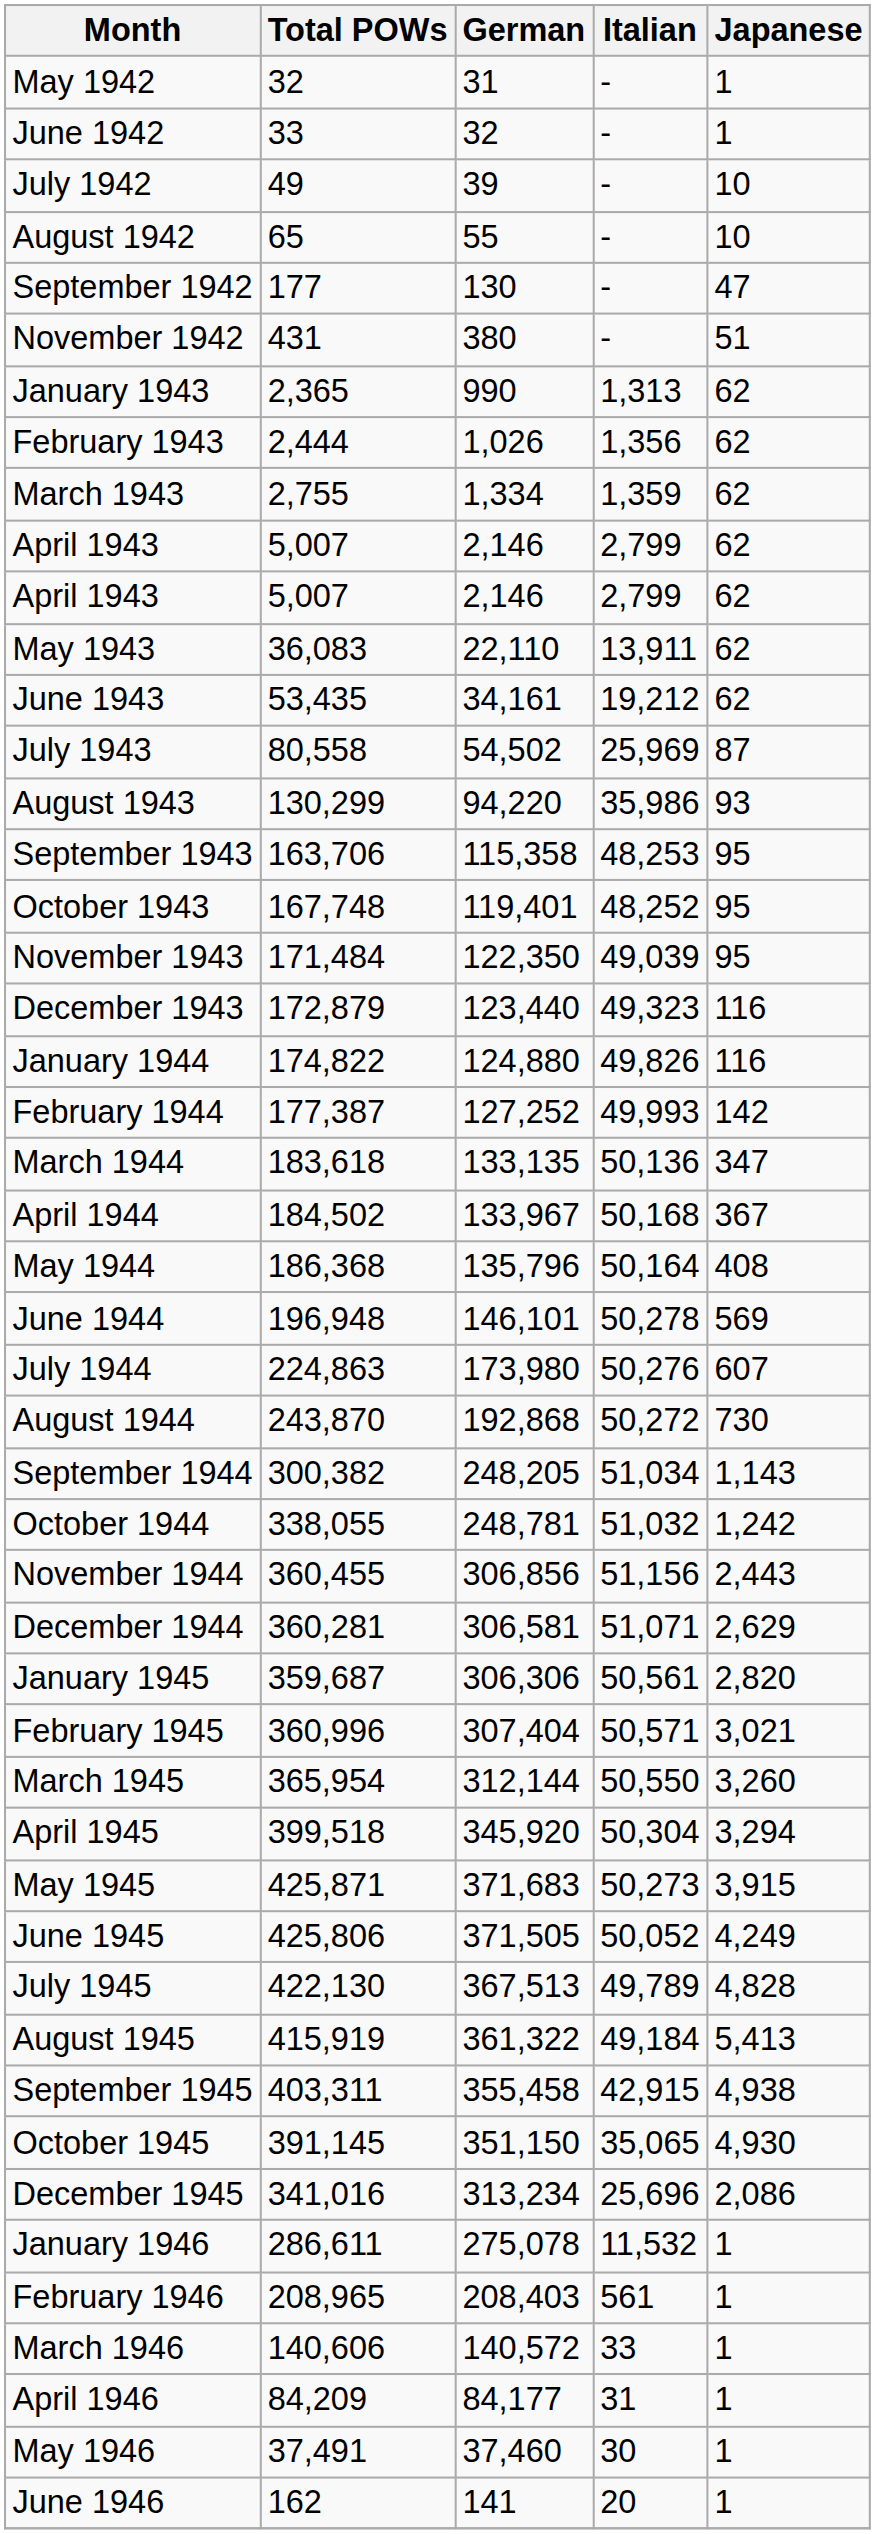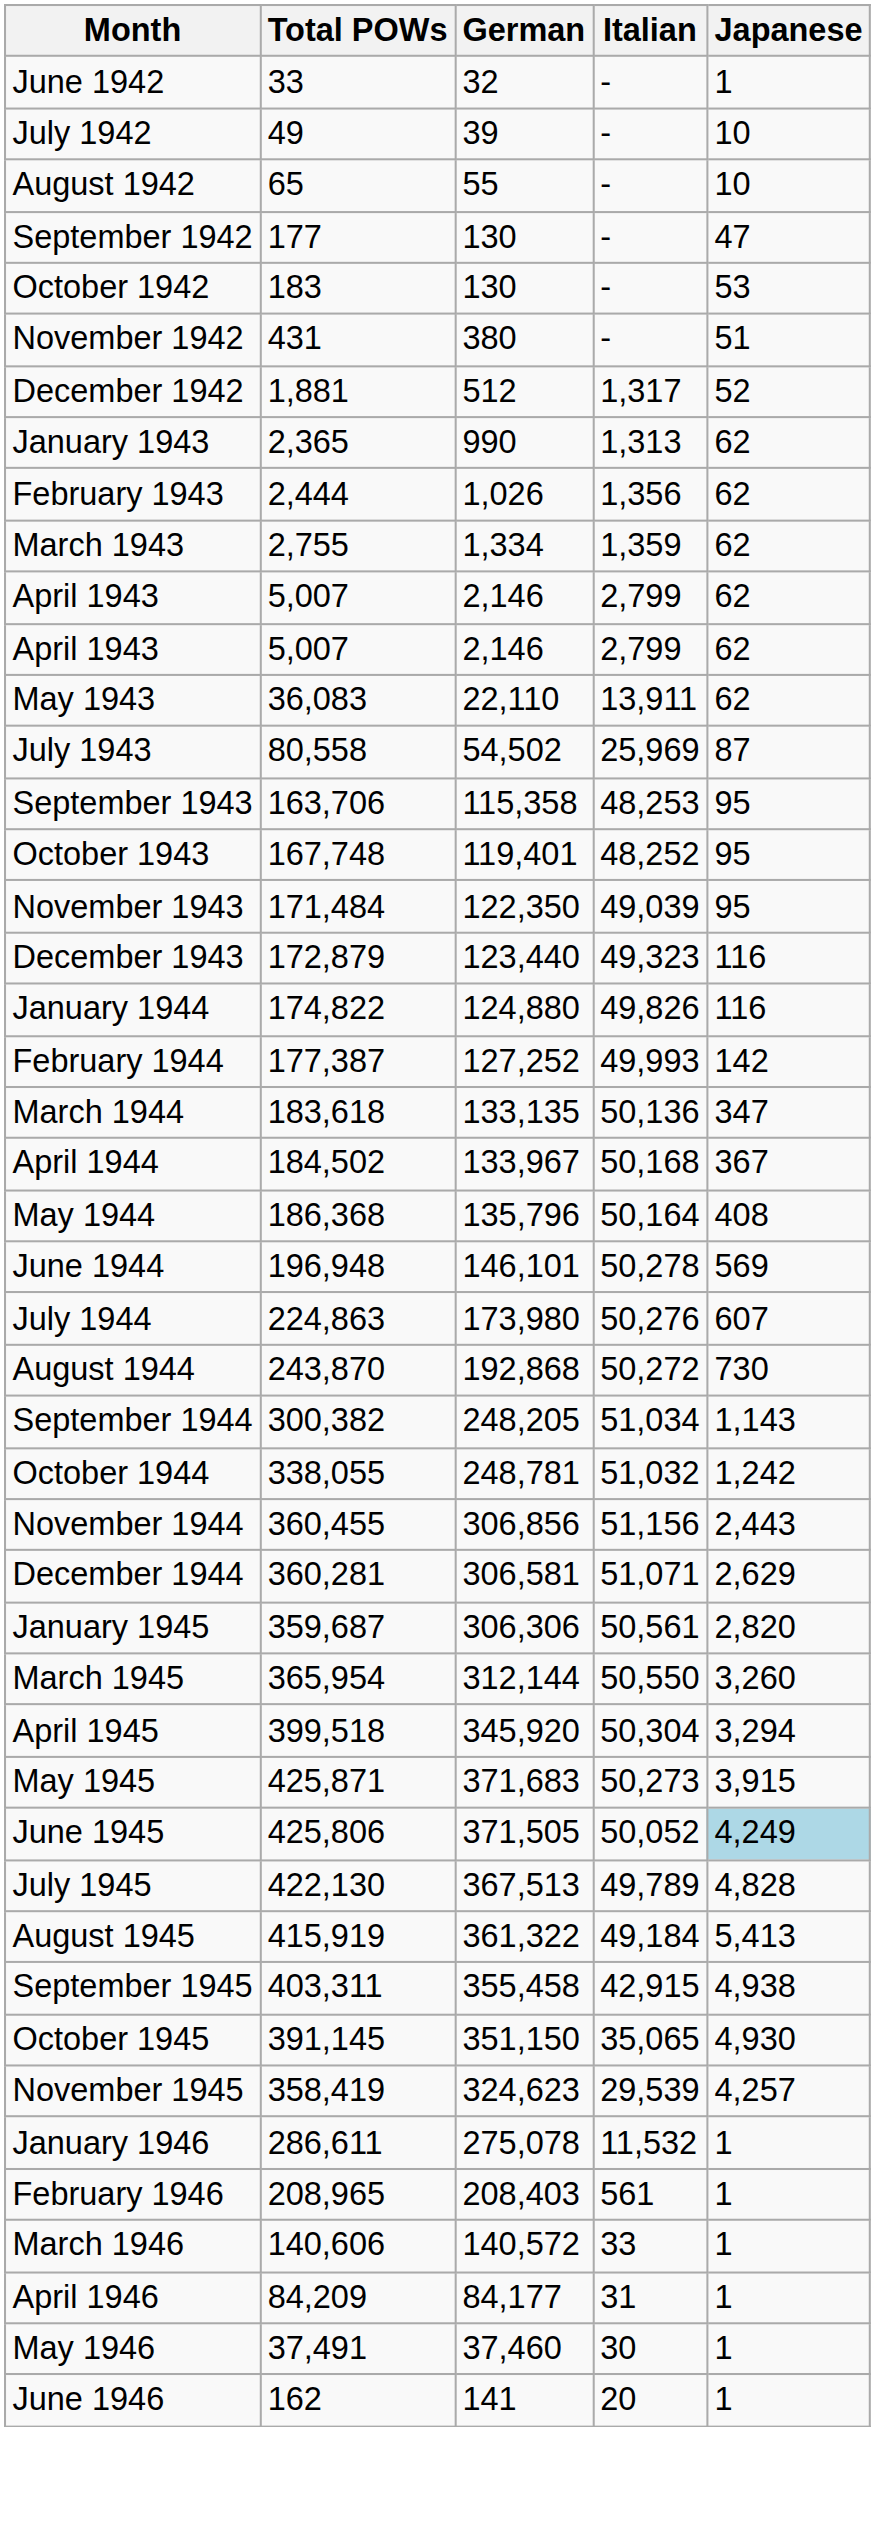 <table class="wikitable">
 <tr>
 <th>Month</th>
 <th>Total POWs</th>
 <th>German</th>
 <th>Italian</th>
 <th>Japanese</th>
-</tr>
-<tr>
-<td>May 1942</td>
-<td>32</td>
-<td>31</td>
-<td>-</td>
-<td>1</td>
 </tr>
 <tr>
 <td>June 1942</td>
 <td>33</td>
 <td>32</td>
 <td>-</td>
 <td>1</td>
 </tr>
 <tr>
 <td>July 1942</td>
 <td>49</td>
 <td>39</td>
 <td>-</td>
 <td>10</td>
 </tr>
 <tr>
 <td>August 1942</td>
 <td>65</td>
 <td>55</td>
 <td>-</td>
 <td>10</td>
 </tr>
 <tr>
 <td>September 1942</td>
 <td>177</td>
 <td>130</td>
 <td>-</td>
 <td>47</td>
 </tr>
 <tr>
+<td>October 1942</td>
+<td>183</td>
+<td>130</td>
+<td>-</td>
+<td>53</td>
+</tr>
+<tr>
 <td>November 1942</td>
 <td>431</td>
 <td>380</td>
 <td>-</td>
 <td>51</td>
+</tr>
+<tr>
+<td>December 1942</td>
+<td>1,881</td>
+<td>512</td>
+<td>1,317</td>
+<td>52</td>
 </tr>
 <tr>
 <td>January 1943</td>
 <td>2,365</td>
 <td>990</td>
 <td>1,313</td>
 <td>62</td>
 </tr>
 <tr>
 <td>February 1943</td>
 <td>2,444</td>
 <td>1,026</td>
 <td>1,356</td>
 <td>62</td>
 </tr>
 <tr>
 <td>March 1943</td>
 <td>2,755</td>
 <td>1,334</td>
 <td>1,359</td>
 <td>62</td>
 </tr>
 <tr>
 <td>April 1943</td>
 <td>5,007</td>
 <td>2,146</td>
 <td>2,799</td>
 <td>62</td>
 </tr>
 <tr>
 <td>April 1943</td>
 <td>5,007</td>
 <td>2,146</td>
 <td>2,799</td>
 <td>62</td>
 </tr>
 <tr>
 <td>May 1943</td>
 <td>36,083</td>
 <td>22,110</td>
 <td>13,911</td>
 <td>62</td>
 </tr>
 <tr>
-<td>June 1943</td>
-<td>53,435</td>
-<td>34,161</td>
-<td>19,212</td>
-<td>62</td>
-</tr>
-<tr>
 <td>July 1943</td>
 <td>80,558</td>
 <td>54,502</td>
 <td>25,969</td>
 <td>87</td>
-</tr>
-<tr>
-<td>August 1943</td>
-<td>130,299</td>
-<td>94,220</td>
-<td>35,986</td>
-<td>93</td>
 </tr>
 <tr>
 <td>September 1943</td>
 <td>163,706</td>
 <td>115,358</td>
 <td>48,253</td>
 <td>95</td>
 </tr>
 <tr>
 <td>October 1943</td>
 <td>167,748</td>
 <td>119,401</td>
 <td>48,252</td>
 <td>95</td>
 </tr>
 <tr>
 <td>November 1943</td>
 <td>171,484</td>
 <td>122,350</td>
 <td>49,039</td>
 <td>95</td>
 </tr>
 <tr>
 <td>December 1943</td>
 <td>172,879</td>
 <td>123,440</td>
 <td>49,323</td>
 <td>116</td>
 </tr>
 <tr>
 <td>January 1944</td>
 <td>174,822</td>
 <td>124,880</td>
 <td>49,826</td>
 <td>116</td>
 </tr>
 <tr>
 <td>February 1944</td>
 <td>177,387</td>
 <td>127,252</td>
 <td>49,993</td>
 <td>142</td>
 </tr>
 <tr>
 <td>March 1944</td>
 <td>183,618</td>
 <td>133,135</td>
 <td>50,136</td>
 <td>347</td>
 </tr>
 <tr>
 <td>April 1944</td>
 <td>184,502</td>
 <td>133,967</td>
 <td>50,168</td>
 <td>367</td>
 </tr>
 <tr>
 <td>May 1944</td>
 <td>186,368</td>
 <td>135,796</td>
 <td>50,164</td>
 <td>408</td>
 </tr>
 <tr>
 <td>June 1944</td>
 <td>196,948</td>
 <td>146,101</td>
 <td>50,278</td>
 <td>569</td>
 </tr>
 <tr>
 <td>July 1944</td>
 <td>224,863</td>
 <td>173,980</td>
 <td>50,276</td>
 <td>607</td>
 </tr>
 <tr>
 <td>August 1944</td>
 <td>243,870</td>
 <td>192,868</td>
 <td>50,272</td>
 <td>730</td>
 </tr>
 <tr>
 <td>September 1944</td>
 <td>300,382</td>
 <td>248,205</td>
 <td>51,034</td>
 <td>1,143</td>
 </tr>
 <tr>
 <td>October 1944 </td>
 <td>338,055</td>
 <td>248,781</td>
 <td>51,032</td>
 <td>1,242</td>
 </tr>
 <tr>
 <td>November 1944</td>
 <td>360,455</td>
 <td>306,856</td>
 <td>51,156</td>
 <td>2,443</td>
 </tr>
 <tr>
 <td>December 1944</td>
 <td>360,281</td>
 <td>306,581</td>
 <td>51,071</td>
 <td>2,629</td>
 </tr>
 <tr>
 <td>January 1945</td>
 <td>359,687</td>
 <td>306,306</td>
 <td>50,561</td>
 <td>2,820</td>
 </tr>
 <tr>
-<td>February 1945</td>
-<td>360,996</td>
-<td>307,404</td>
-<td>50,571</td>
-<td>3,021</td>
-</tr>
-<tr>
 <td>March 1945</td>
 <td>365,954</td>
 <td>312,144</td>
 <td>50,550</td>
 <td>3,260</td>
 </tr>
 <tr>
 <td>April 1945</td>
 <td>399,518</td>
 <td>345,920</td>
 <td>50,304</td>
 <td>3,294</td>
 </tr>
 <tr>
 <td>May 1945</td>
 <td>425,871</td>
 <td>371,683</td>
 <td>50,273</td>
 <td>3,915</td>
 </tr>
 <tr>
 <td>June 1945</td>
 <td>425,806</td>
 <td>371,505</td>
 <td>50,052</td>
-<td>4,249</td>
+<td style="background: lightblue;">4,249</td>
 </tr>
 <tr>
 <td>July 1945</td>
 <td>422,130</td>
 <td>367,513</td>
 <td>49,789</td>
 <td>4,828</td>
 </tr>
 <tr>
 <td>August 1945</td>
 <td>415,919</td>
 <td>361,322</td>
 <td>49,184</td>
 <td>5,413</td>
 </tr>
 <tr>
 <td>September 1945</td>
 <td>403,311</td>
 <td>355,458</td>
 <td>42,915</td>
 <td>4,938</td>
 </tr>
 <tr>
 <td>October 1945</td>
 <td>391,145</td>
 <td>351,150</td>
 <td>35,065</td>
 <td>4,930</td>
 </tr>
 <tr>
-<td>December 1945</td>
-<td>341,016</td>
-<td>313,234</td>
-<td>25,696</td>
-<td>2,086</td>
+<td>November 1945</td>
+<td>358,419</td>
+<td>324,623</td>
+<td>29,539</td>
+<td>4,257</td>
 </tr>
 <tr>
 <td>January 1946</td>
 <td>286,611</td>
 <td>275,078</td>
 <td>11,532</td>
 <td>1</td>
 </tr>
 <tr>
 <td>February 1946</td>
 <td>208,965</td>
 <td>208,403</td>
 <td>561</td>
 <td>1</td>
 </tr>
 <tr>
 <td>March 1946</td>
 <td>140,606</td>
 <td>140,572</td>
 <td>33</td>
 <td>1</td>
 </tr>
 <tr>
 <td>April 1946</td>
 <td>84,209</td>
 <td>84,177</td>
 <td>31</td>
 <td>1</td>
 </tr>
 <tr>
 <td>May 1946</td>
 <td>37,491</td>
 <td>37,460</td>
 <td>30</td>
 <td>1</td>
 </tr>
 <tr>
 <td>June 1946</td>
 <td>162</td>
 <td>141</td>
 <td>20</td>
 <td>1</td>
 </tr>
 <tr>
 </tr>
 </table>
